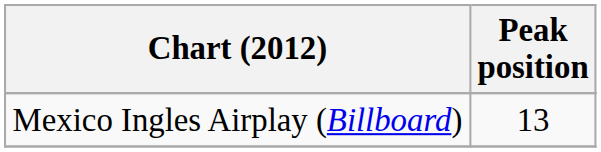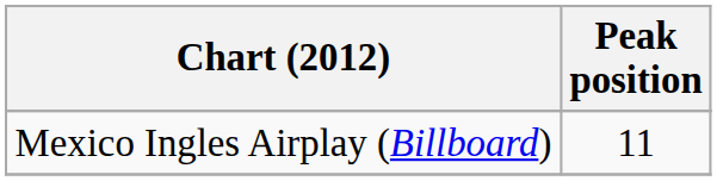 <table class="wikitable sortable">
 <tr>
 <th>Chart (2012)</th>
 <th>Peak<br>position</th>
 </tr>
 <tr>
 </tr>
 <tr>
 <td>Mexico Ingles Airplay (<em><a href='#'>Billboard</a></em>)</td>
-<td style="text-align:center;">13</td>
+<td style="text-align:center;">11</td>
 </tr>
 <tr>
 </tr>
 </table>
